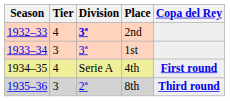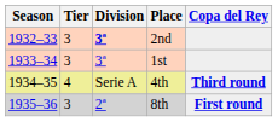 <table class="wikitable">
 <tr style="background:#f0f6fa;">
 <th>Season</th>
 <th>Tier</th>
 <th>Division</th>
 <th>Place</th>
 <th><a href='#'>Copa del Rey</a></th>
 </tr>
 <tr>
 <td style="background:#FFD3BD;"><a href='#'>1932–33</a></td>
-<td style="background:#FFD3BD;">4</td>
+<td style="background:#FFD3BD;">3</td>
 <td style="background:#FFD3BD;"><strong><a href='#'>3ª</a></strong></td>
 <td style="background:#FFD3BD;">2nd</td>
 <th style="background:#efefef;"></th>
 </tr>
 <tr>
 <td style="background:#FFD3BD;"><a href='#'>1933–34</a></td>
 <td style="background:#FFD3BD;">3</td>
 <td style="background:#FFD3BD;"><a href='#'>3ª</a></td>
 <td style="background:#FFD3BD;">1st</td>
 <th style="background:#efefef;"></th>
 </tr>
 <tr>
 <td style="background:#EFEF99;">1934–35</td>
 <td style="background:#EFEF99;">4</td>
 <td style="background:#EFEF99;">Serie A</td>
 <td style="background:#EFEF99;">4th</td>
-<th style="background:#efefef;"><a href='#'>First round</a></th>
+<th style="background:#efefef;"><a href='#'>Third round</a></th>
 </tr>
 <tr>
 <td style="background:#D3D3D3;"><a href='#'>1935–36</a></td>
 <td style="background:#D3D3D3;">3</td>
 <td style="background:#D3D3D3;"><a href='#'>2ª</a></td>
 <td style="background:#D3D3D3;">8th</td>
-<th style="background:#efefef;"><a href='#'>Third round</a></th>
+<th style="background:#efefef;"><a href='#'>First round</a></th>
 </tr>
 </table>
